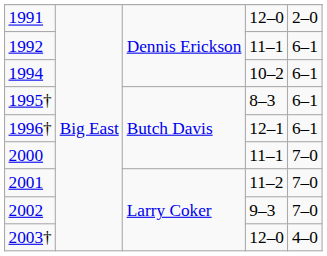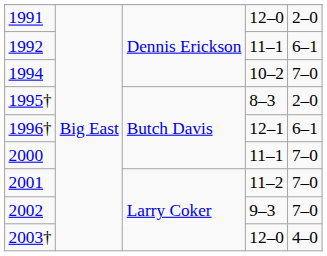 <table class="wikitable">
 <tr>
 </tr>
 <tr>
 <td><a href='#'>1991</a></td>
 <td rowspan="9"><a href='#'>Big East</a></td>
 <td rowspan="3"><a href='#'>Dennis Erickson</a></td>
 <td>12–0</td>
 <td>2–0</td>
 </tr>
 <tr>
 <td><a href='#'>1992</a></td>
 <td>11–1</td>
 <td>6–1</td>
 </tr>
 <tr>
 <td><a href='#'>1994</a></td>
 <td>10–2</td>
-<td>6–1</td>
+<td>7–0</td>
 </tr>
 <tr>
 <td><a href='#'>1995</a>†</td>
 <td rowspan="3"><a href='#'>Butch Davis</a></td>
 <td>8–3</td>
-<td>6–1</td>
+<td>2–0</td>
 </tr>
 <tr>
 <td><a href='#'>1996</a>†</td>
 <td>12–1</td>
 <td>6–1</td>
 </tr>
 <tr>
 <td><a href='#'>2000</a></td>
 <td>11–1</td>
 <td>7–0</td>
 </tr>
 <tr>
 <td><a href='#'>2001</a></td>
 <td rowspan="3"><a href='#'>Larry Coker</a></td>
 <td>11–2</td>
 <td>7–0</td>
 </tr>
 <tr>
 <td><a href='#'>2002</a></td>
 <td>9–3</td>
 <td>7–0</td>
 </tr>
 <tr>
 <td><a href='#'>2003</a>†</td>
 <td>12–0</td>
 <td>4–0</td>
 </tr>
 </table>
